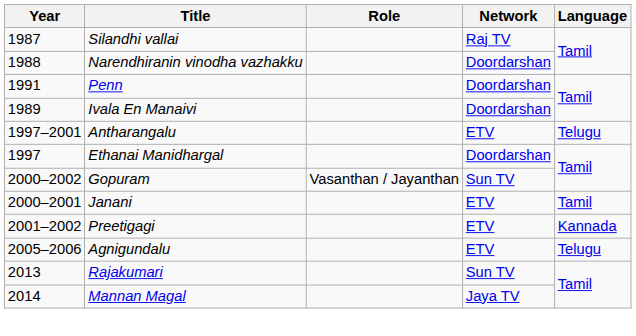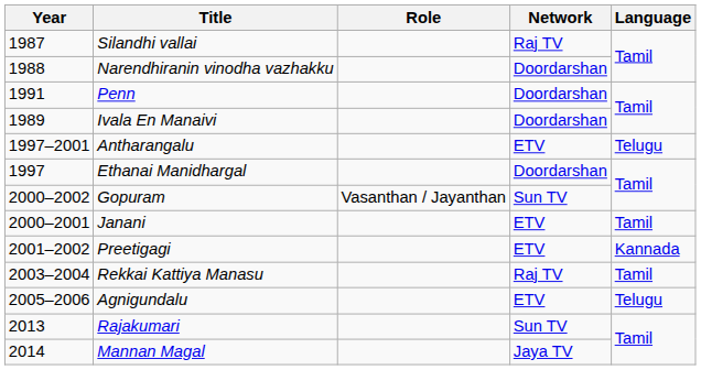 <table class="wikitable sortable">
 <tr>
 <th scope="col">Year</th>
 <th scope="col">Title</th>
 <th scope="col">Role</th>
 <th scope="col">Network</th>
 <th scope="col">Language</th>
 </tr>
 <tr>
 <td>1987</td>
 <td><em>Silandhi vallai </em></td>
 <td></td>
 <td><a href='#'>Raj TV</a></td>
 <td rowspan="2"><a href='#'>Tamil</a></td>
 </tr>
 <tr>
 <td>1988</td>
 <td><em>Narendhiranin vinodha vazhakku </em></td>
 <td></td>
 <td><a href='#'>Doordarshan</a></td>
 </tr>
 <tr>
 <td>1991</td>
 <td><em><a href='#'>Penn</a></em></td>
 <td></td>
 <td><a href='#'>Doordarshan</a></td>
 <td rowspan="2"><a href='#'>Tamil</a></td>
 </tr>
 <tr>
 <td>1989</td>
 <td><em>Ivala En Manaivi</em></td>
 <td></td>
 <td><a href='#'>Doordarshan</a></td>
 </tr>
 <tr>
 <td>1997–2001</td>
 <td><em>Antharangalu</em></td>
 <td></td>
 <td><a href='#'>ETV</a></td>
 <td><a href='#'>Telugu</a></td>
 </tr>
 <tr>
 <td>1997</td>
 <td><em>Ethanai Manidhargal</em></td>
 <td></td>
 <td><a href='#'>Doordarshan</a></td>
 <td rowspan="2"><a href='#'>Tamil</a></td>
 </tr>
 <tr>
 <td>2000–2002</td>
 <td><em>Gopuram</em></td>
 <td>Vasanthan / Jayanthan</td>
 <td><a href='#'>Sun TV</a></td>
 </tr>
 <tr>
 <td>2000–2001</td>
 <td><em>Janani</em></td>
 <td></td>
 <td><a href='#'>ETV</a></td>
 <td><a href='#'>Tamil</a></td>
 </tr>
 <tr>
 <td>2001–2002</td>
 <td><em>Preetigagi</em></td>
 <td></td>
 <td><a href='#'>ETV</a></td>
 <td><a href='#'>Kannada</a></td>
 </tr>
 <tr>
+<td>2003–2004</td>
+<td><em>Rekkai Kattiya Manasu</em></td>
+<td></td>
+<td><a href='#'>Raj TV</a></td>
+<td><a href='#'>Tamil</a></td>
+</tr>
+<tr>
 <td>2005–2006</td>
 <td><em>Agnigundalu</em></td>
 <td></td>
 <td><a href='#'>ETV</a></td>
 <td><a href='#'>Telugu</a></td>
 </tr>
 <tr>
 <td>2013</td>
 <td><em><a href='#'>Rajakumari</a></em></td>
 <td></td>
 <td><a href='#'>Sun TV</a></td>
 <td rowspan="2"><a href='#'>Tamil</a></td>
 </tr>
 <tr>
 <td>2014</td>
 <td><em><a href='#'>Mannan Magal</a></em></td>
 <td></td>
 <td><a href='#'>Jaya TV</a></td>
 </tr>
 </table>
